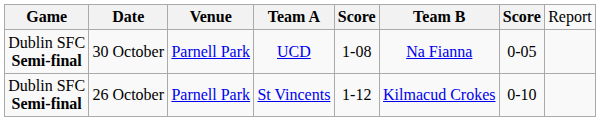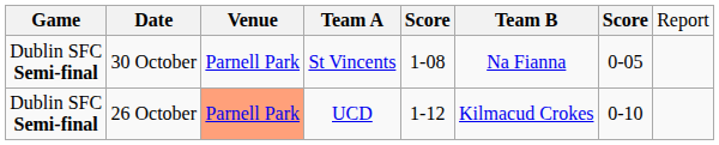 <table class="wikitable" style="text-align:center">
 <tr>
 <th>Game</th>
 <th>Date</th>
 <th>Venue</th>
 <th>Team A</th>
 <th>Score</th>
 <th>Team B</th>
 <th>Score</th>
 <td>Report</td>
 </tr>
 <tr>
 <td>Dublin SFC<br><strong>Semi-final</strong></td>
 <td>30 October</td>
 <td><a href='#'>Parnell Park</a></td>
-<td><a href='#'>UCD</a></td>
+<td><a href='#'>St Vincents</a></td>
 <td>1-08</td>
 <td><a href='#'>Na Fianna</a></td>
 <td>0-05</td>
 <td></td>
 </tr>
 <tr>
 <td>Dublin SFC<br><strong>Semi-final</strong></td>
 <td>26 October</td>
-<td><a href='#'>Parnell Park</a></td>
-<td><a href='#'>St Vincents</a></td>
+<td style="background: lightsalmon;"><a href='#'>Parnell Park</a></td>
+<td><a href='#'>UCD</a></td>
 <td>1-12</td>
 <td><a href='#'>Kilmacud Crokes</a></td>
 <td>0-10</td>
 <td></td>
 </tr>
 </table>
